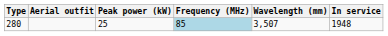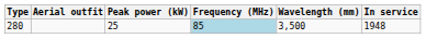 <table class="wikitable">
 <tr>
 <th>Type</th>
 <th>Aerial outfit</th>
 <th>Peak power (kW)</th>
 <th>Frequency (MHz)</th>
 <th>Wavelength (mm)</th>
 <th>In service</th>
 </tr>
 <tr>
 <td>280</td>
 <td></td>
 <td>25</td>
 <td style="background: lightblue;">85</td>
-<td>3,507</td>
+<td>3,500</td>
 <td>1948</td>
 </tr>
 </table>
